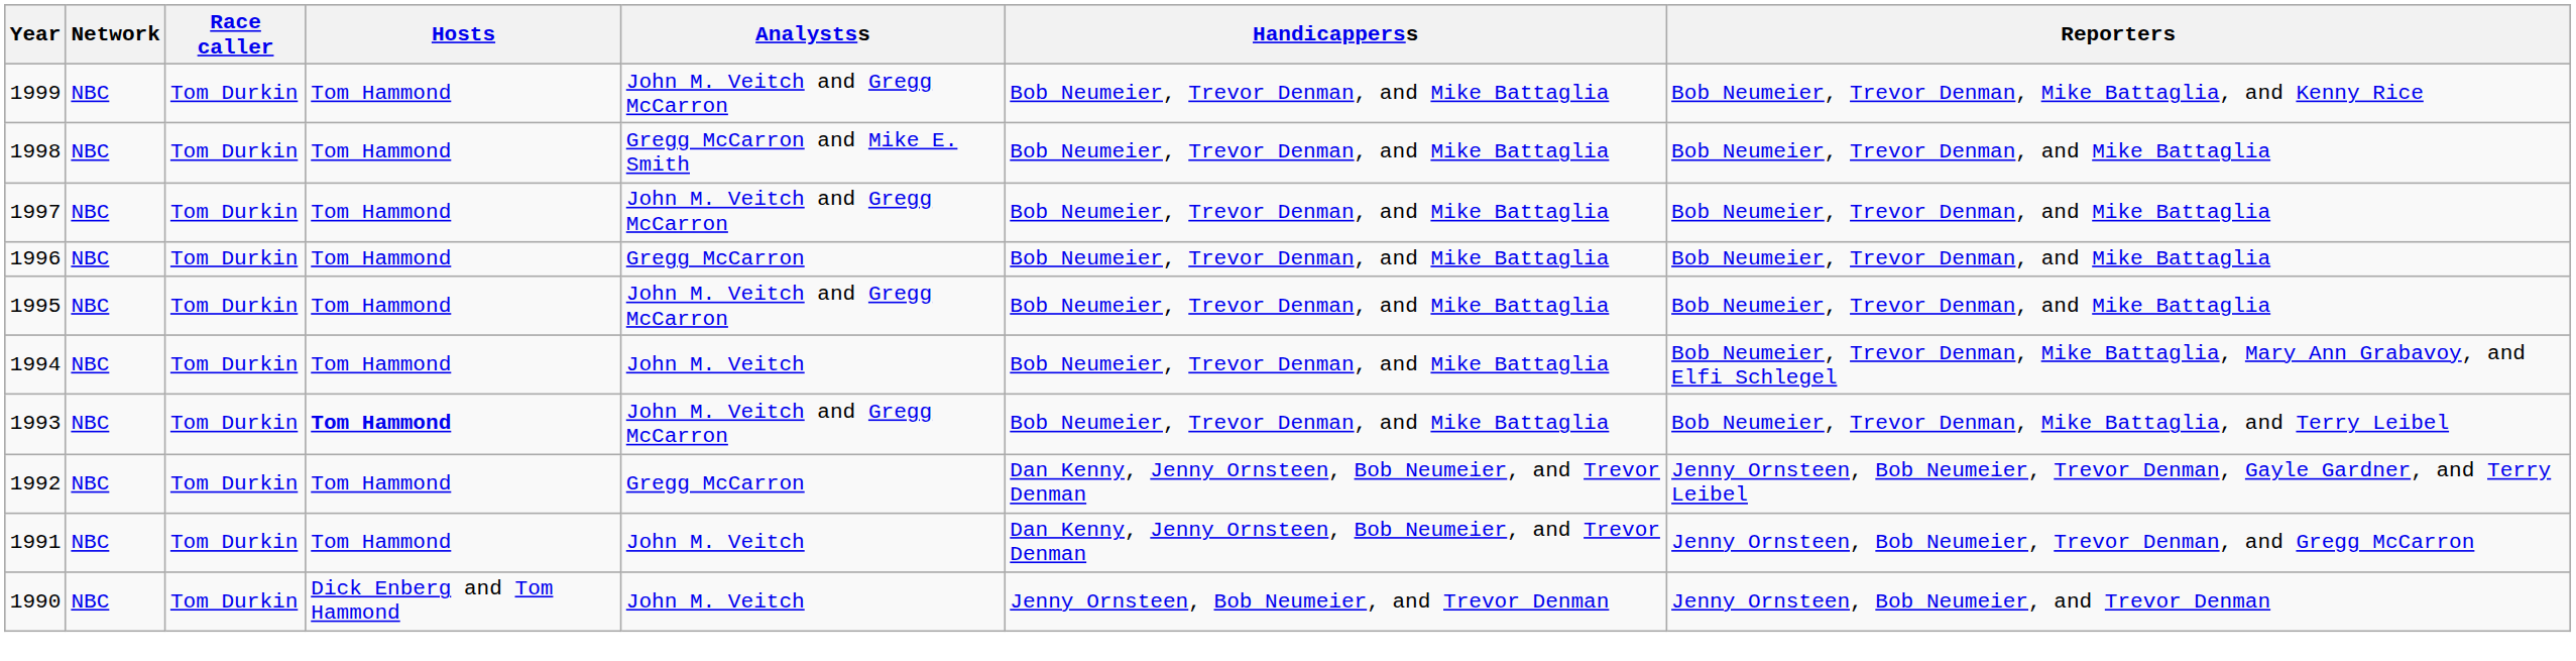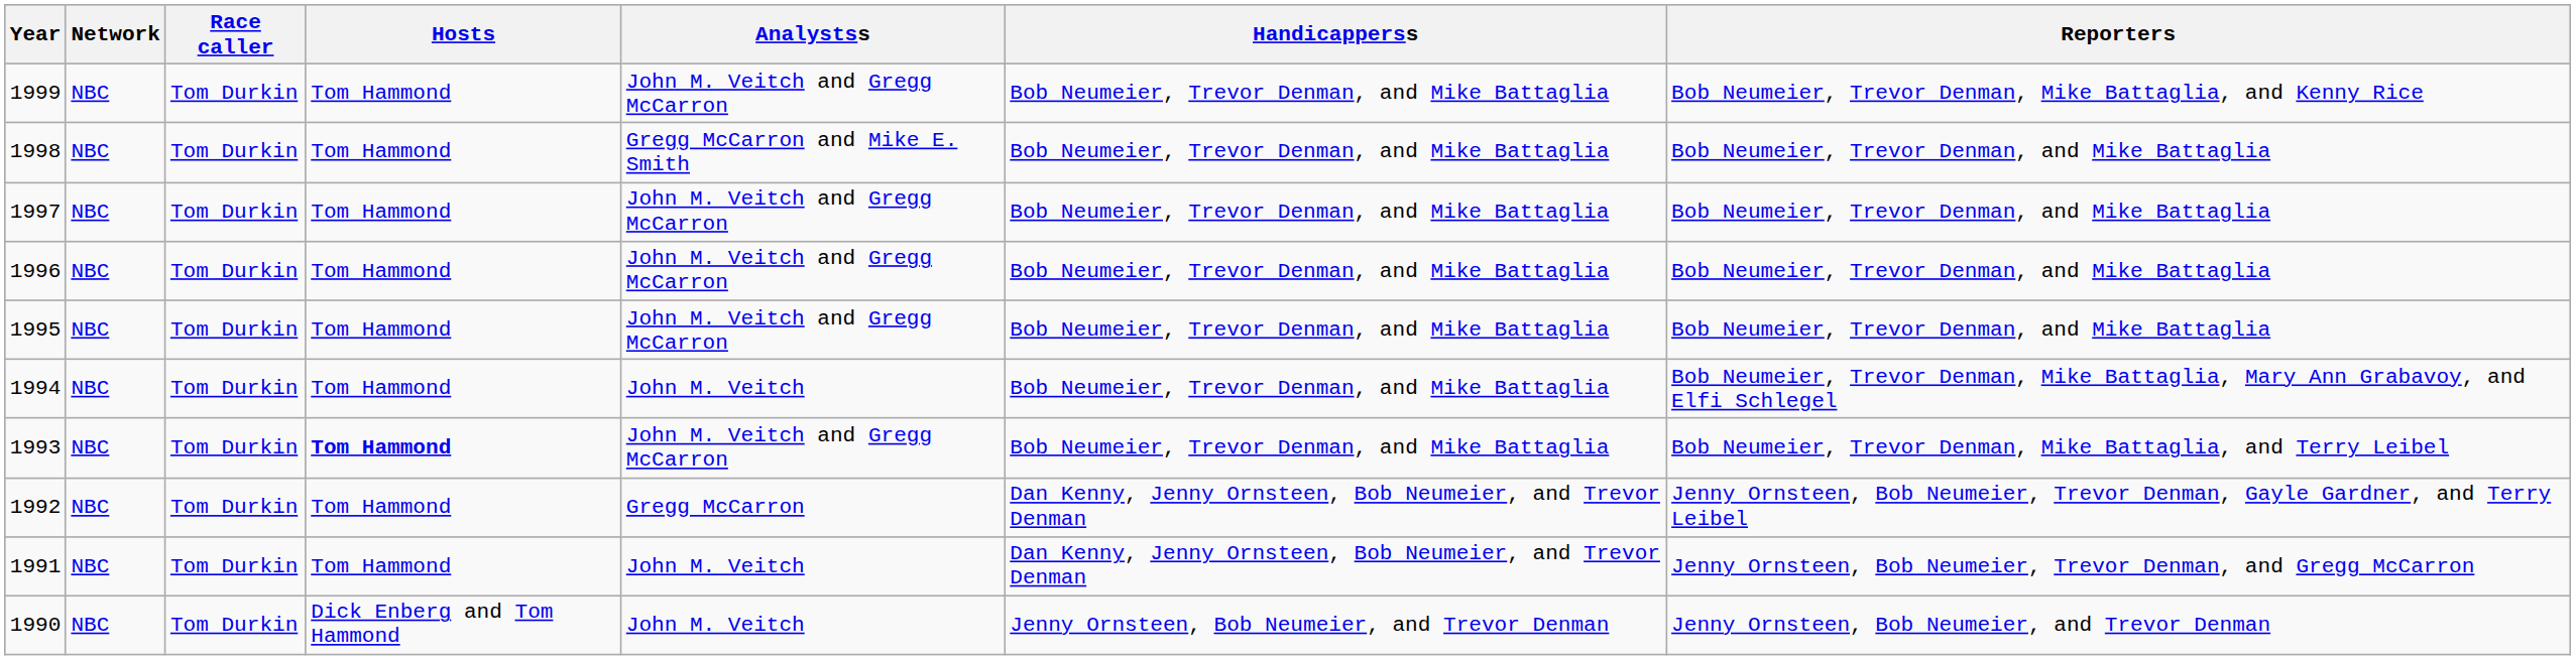 <table class="wikitable">
 <tr>
 <th>Year</th>
 <th>Network</th>
 <th><a href='#'>Race caller</a></th>
 <th><a href='#'>Hosts</a></th>
 <th><a href='#'>Analysts</a>s</th>
 <th><a href='#'>Handicappers</a>s</th>
 <th>Reporters</th>
 </tr>
 <tr>
 <td>1999</td>
 <td><a href='#'>NBC</a></td>
 <td><a href='#'>Tom Durkin</a></td>
 <td><a href='#'>Tom Hammond</a></td>
 <td><a href='#'>John M. Veitch</a> and <a href='#'>Gregg McCarron</a></td>
 <td><a href='#'>Bob Neumeier</a>, <a href='#'>Trevor Denman</a>, and <a href='#'>Mike Battaglia</a></td>
 <td><a href='#'>Bob Neumeier</a>, <a href='#'>Trevor Denman</a>, <a href='#'>Mike Battaglia</a>, and <a href='#'>Kenny Rice</a></td>
 </tr>
 <tr>
 <td>1998</td>
 <td><a href='#'>NBC</a></td>
 <td><a href='#'>Tom Durkin</a></td>
 <td><a href='#'>Tom Hammond</a></td>
 <td><a href='#'>Gregg McCarron</a> and <a href='#'>Mike E. Smith</a></td>
 <td><a href='#'>Bob Neumeier</a>, <a href='#'>Trevor Denman</a>, and <a href='#'>Mike Battaglia</a></td>
 <td><a href='#'>Bob Neumeier</a>, <a href='#'>Trevor Denman</a>, and <a href='#'>Mike Battaglia</a></td>
 </tr>
 <tr>
 <td>1997</td>
 <td><a href='#'>NBC</a></td>
 <td><a href='#'>Tom Durkin</a></td>
 <td><a href='#'>Tom Hammond</a></td>
 <td><a href='#'>John M. Veitch</a> and <a href='#'>Gregg McCarron</a></td>
 <td><a href='#'>Bob Neumeier</a>, <a href='#'>Trevor Denman</a>, and <a href='#'>Mike Battaglia</a></td>
 <td><a href='#'>Bob Neumeier</a>, <a href='#'>Trevor Denman</a>, and <a href='#'>Mike Battaglia</a></td>
 </tr>
 <tr>
 <td>1996</td>
 <td><a href='#'>NBC</a></td>
 <td><a href='#'>Tom Durkin</a></td>
 <td><a href='#'>Tom Hammond</a></td>
-<td><a href='#'>Gregg McCarron</a></td>
+<td><a href='#'>John M. Veitch</a> and <a href='#'>Gregg McCarron</a></td>
 <td><a href='#'>Bob Neumeier</a>, <a href='#'>Trevor Denman</a>, and <a href='#'>Mike Battaglia</a></td>
 <td><a href='#'>Bob Neumeier</a>, <a href='#'>Trevor Denman</a>, and <a href='#'>Mike Battaglia</a></td>
 </tr>
 <tr>
 <td>1995</td>
 <td><a href='#'>NBC</a></td>
 <td><a href='#'>Tom Durkin</a></td>
 <td><a href='#'>Tom Hammond</a></td>
 <td><a href='#'>John M. Veitch</a>  and <a href='#'>Gregg McCarron</a></td>
 <td><a href='#'>Bob Neumeier</a>, <a href='#'>Trevor Denman</a>, and <a href='#'>Mike Battaglia</a></td>
 <td><a href='#'>Bob Neumeier</a>, <a href='#'>Trevor Denman</a>, and <a href='#'>Mike Battaglia</a></td>
 </tr>
 <tr>
 <td>1994</td>
 <td><a href='#'>NBC</a></td>
 <td><a href='#'>Tom Durkin</a></td>
 <td><a href='#'>Tom Hammond</a></td>
 <td><a href='#'>John M. Veitch</a></td>
 <td><a href='#'>Bob Neumeier</a>, <a href='#'>Trevor Denman</a>, and <a href='#'>Mike Battaglia</a></td>
 <td><a href='#'>Bob Neumeier</a>, <a href='#'>Trevor Denman</a>, <a href='#'>Mike Battaglia</a>, <a href='#'>Mary Ann Grabavoy</a>, and <a href='#'>Elfi Schlegel</a></td>
 </tr>
 <tr>
 <td>1993</td>
 <td><a href='#'>NBC</a></td>
 <td><a href='#'>Tom Durkin</a></td>
 <td><strong><a href='#'>Tom Hammond</a></strong></td>
 <td><a href='#'>John M. Veitch</a> and <a href='#'>Gregg McCarron</a></td>
 <td><a href='#'>Bob Neumeier</a>, <a href='#'>Trevor Denman</a>, and <a href='#'>Mike Battaglia</a></td>
 <td><a href='#'>Bob Neumeier</a>, <a href='#'>Trevor Denman</a>, <a href='#'>Mike Battaglia</a>, and <a href='#'>Terry Leibel</a></td>
 </tr>
 <tr>
 <td>1992</td>
 <td><a href='#'>NBC</a></td>
 <td><a href='#'>Tom Durkin</a></td>
 <td><a href='#'>Tom Hammond</a></td>
 <td><a href='#'>Gregg McCarron</a></td>
 <td><a href='#'>Dan Kenny</a>, <a href='#'>Jenny Ornsteen</a>, <a href='#'>Bob Neumeier</a>, and <a href='#'>Trevor Denman</a></td>
 <td><a href='#'>Jenny Ornsteen</a>, <a href='#'>Bob Neumeier</a>, <a href='#'>Trevor Denman</a>, <a href='#'>Gayle Gardner</a>, and <a href='#'>Terry Leibel</a></td>
 </tr>
 <tr>
 <td>1991</td>
 <td><a href='#'>NBC</a></td>
 <td><a href='#'>Tom Durkin</a></td>
 <td><a href='#'>Tom Hammond</a></td>
 <td><a href='#'>John M. Veitch</a></td>
 <td><a href='#'>Dan Kenny</a>, <a href='#'>Jenny Ornsteen</a>, <a href='#'>Bob Neumeier</a>, and <a href='#'>Trevor Denman</a></td>
 <td><a href='#'>Jenny Ornsteen</a>, <a href='#'>Bob Neumeier</a>, <a href='#'>Trevor Denman</a>, and <a href='#'>Gregg McCarron</a></td>
 </tr>
 <tr>
 <td>1990</td>
 <td><a href='#'>NBC</a></td>
 <td><a href='#'>Tom Durkin</a></td>
 <td><a href='#'>Dick Enberg</a> and <a href='#'>Tom Hammond</a></td>
 <td><a href='#'>John M. Veitch</a></td>
 <td><a href='#'>Jenny Ornsteen</a>, <a href='#'>Bob Neumeier</a>, and <a href='#'>Trevor Denman</a></td>
 <td><a href='#'>Jenny Ornsteen</a>, <a href='#'>Bob Neumeier</a>, and <a href='#'>Trevor Denman</a></td>
 </tr>
 </table>
